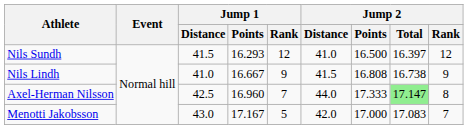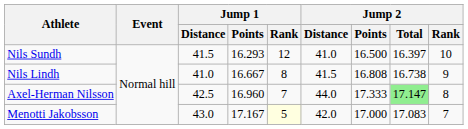 <table class="wikitable" style="font-size:90%">
 <tr>
 <th rowspan="2">Athlete</th>
 <th rowspan="2">Event</th>
 <th colspan="3">Jump 1</th>
 <th colspan="4">Jump 2</th>
 </tr>
 <tr>
 <th>Distance</th>
 <th>Points</th>
 <th>Rank</th>
 <th>Distance</th>
 <th>Points</th>
 <th>Total</th>
 <th>Rank</th>
 </tr>
 <tr>
 <td><a href='#'>Nils Sundh</a></td>
 <td rowspan="4">Normal hill</td>
 <td align="center">41.5</td>
 <td align="center">16.293</td>
 <td align="center">12</td>
 <td align="center">41.0</td>
 <td align="center">16.500</td>
 <td align="center">16.397</td>
-<td align="center">12</td>
+<td align="center">10</td>
 </tr>
 <tr>
 <td><a href='#'>Nils Lindh</a></td>
 <td align="center">41.0</td>
 <td align="center">16.667</td>
-<td align="center">9</td>
+<td align="center">8</td>
 <td align="center">41.5</td>
 <td align="center">16.808</td>
 <td align="center">16.738</td>
 <td align="center">9</td>
 </tr>
 <tr>
 <td><a href='#'>Axel-Herman Nilsson</a></td>
 <td align="center">42.5</td>
 <td align="center">16.960</td>
 <td align="center">7</td>
 <td align="center">44.0</td>
 <td align="center">17.333</td>
 <td align="center" style="background: lightgreen;">17.147</td>
 <td align="center">8</td>
 </tr>
 <tr>
 <td><a href='#'>Menotti Jakobsson</a></td>
 <td align="center">43.0</td>
 <td align="center">17.167</td>
-<td align="center">5</td>
+<td align="center" style="background: lightyellow;">5</td>
 <td align="center">42.0</td>
 <td align="center">17.000</td>
 <td align="center">17.083</td>
 <td align="center">7</td>
 </tr>
 </table>
